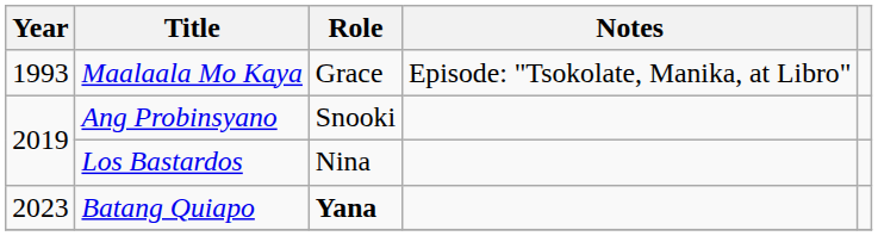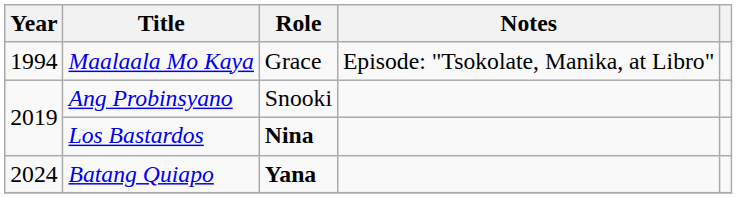 <table class="wikitable sortable" >
 <tr>
 <th>Year</th>
 <th>Title</th>
 <th>Role</th>
 <th class="unsortable">Notes </th>
 <th class="unsortable"></th>
 </tr>
 <tr>
-<td>1993</td>
+<td>1994</td>
 <td><em><a href='#'>Maalaala Mo Kaya</a></em></td>
 <td>Grace</td>
 <td>Episode: "Tsokolate, Manika, at Libro"</td>
 <td></td>
 </tr>
 <tr>
 <td rowspan="2">2019</td>
 <td><em><a href='#'>Ang Probinsyano</a></em></td>
 <td>Snooki</td>
 <td></td>
 <td></td>
 </tr>
 <tr>
 <td><em><a href='#'>Los Bastardos</a></em></td>
-<td>Nina</td>
+<td><strong>Nina</strong></td>
 <td></td>
 <td></td>
 </tr>
 <tr>
-<td>2023</td>
+<td>2024</td>
 <td><em><a href='#'>Batang Quiapo</a></em></td>
 <td><strong>Yana</strong></td>
 <td></td>
 <td></td>
 </tr>
 <tr>
 </tr>
 </table>
